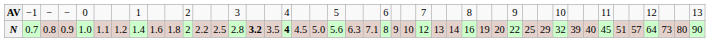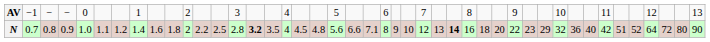 <table class="wikitable" style="text-align:center">
 <tr>
 <th scope="row">AV</th>
 <td>−1</td>
 <td>−</td>
 <td>−</td>
 <td>0</td>
 <td></td>
 <td></td>
 <td>1</td>
 <td></td>
 <td></td>
 <td>2</td>
 <td></td>
 <td></td>
 <td>3</td>
 <td></td>
 <td></td>
 <td>4</td>
 <td></td>
 <td></td>
 <td>5</td>
 <td></td>
 <td></td>
 <td>6</td>
 <td></td>
 <td></td>
 <td>7</td>
 <td></td>
 <td></td>
 <td>8</td>
 <td></td>
 <td></td>
 <td>9</td>
 <td></td>
 <td></td>
 <td>10</td>
 <td></td>
 <td></td>
 <td>11</td>
 <td></td>
 <td></td>
 <td>12</td>
 <td></td>
 <td></td>
 <td>13</td>
 </tr>
 <tr bgcolor="#e5d1cb">
 <th scope="row"><em>N</em></th>
 <td style="background:#CCFFCC;">0.7</td>
 <td>0.8</td>
 <td>0.9</td>
 <td style="background:#CCFFCC;">1.0</td>
 <td>1.1</td>
 <td>1.2</td>
 <td style="background:#CCFFCC;">1.4</td>
 <td>1.6</td>
 <td>1.8</td>
 <td style="background:#CCFFCC;">2</td>
 <td>2.2</td>
 <td>2.5</td>
 <td style="background:#CCFFCC;">2.8</td>
 <td><strong>3.2</strong></td>
 <td>3.5</td>
-<td style="background:#CCFFCC;"><strong>4</strong></td>
+<td style="background:#CCFFCC;">4</td>
 <td>4.5</td>
-<td>5.0</td>
+<td>4.8</td>
 <td style="background:#CCFFCC;">5.6</td>
-<td>6.3</td>
+<td>6.6</td>
 <td>7.1</td>
 <td style="background:#CCFFCC;">8</td>
 <td>9</td>
 <td>10</td>
 <td style="background:#CCFFCC;">12</td>
 <td>13</td>
-<td>14</td>
+<td><strong>14</strong></td>
 <td style="background:#CCFFCC;">16</td>
-<td>19</td>
+<td>18</td>
 <td>20</td>
 <td style="background:#CCFFCC;">22</td>
-<td>25</td>
+<td>23</td>
 <td>29</td>
 <td style="background:#CCFFCC;">32</td>
-<td>39</td>
+<td>36</td>
 <td>40</td>
-<td style="background:#CCFFCC;">45</td>
+<td style="background:#CCFFCC;">42</td>
 <td>51</td>
-<td>57</td>
+<td>52</td>
 <td style="background:#CCFFCC;">64</td>
-<td>73</td>
+<td>72</td>
 <td>80</td>
 <td style="background:#CCFFCC;">90</td>
 </tr>
 </table>
